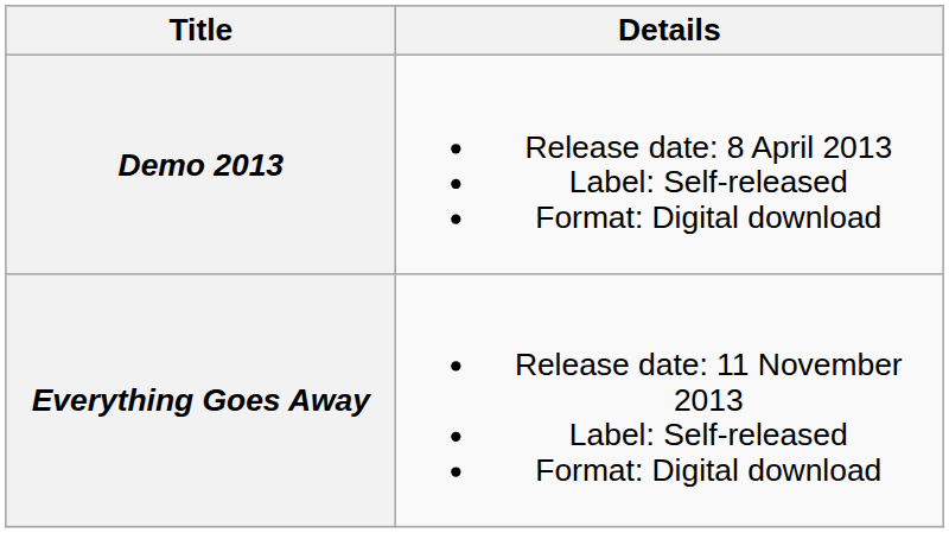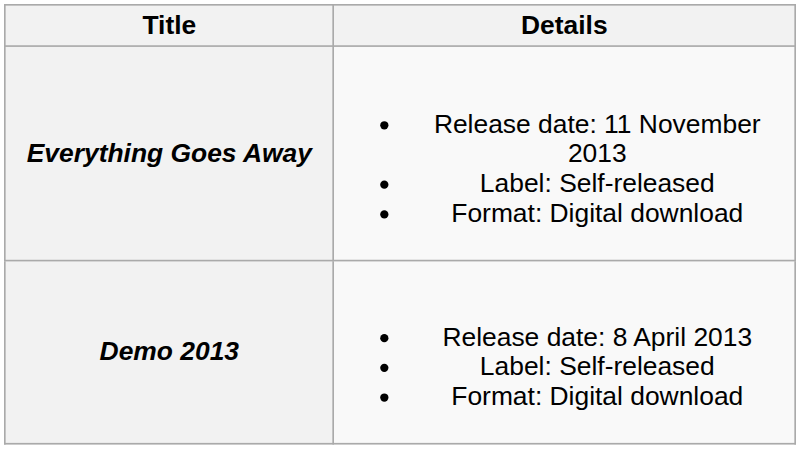 <table class="wikitable plainrowheaders" style="text-align:center;">
 <tr>
 <th style="width:12em;">Title</th>
 <th style="width:17em;">Details</th>
 </tr>
 <tr>
+<th scope="row"><em>Everything Goes Away</em></th>
+<td><br><ul><li>Release date: 11 November 2013</li><li>Label: Self-released</li><li>Format: Digital download</li></ul></td>
+</tr>
+<tr>
 <th scope="row"><em>Demo 2013</em></th>
 <td><br><ul><li>Release date: 8 April 2013</li><li>Label: Self-released</li><li>Format: Digital download</li></ul></td>
 </tr>
-<tr>
-<th scope="row"><em>Everything Goes Away</em></th>
-<td><br><ul><li>Release date: 11 November 2013</li><li>Label: Self-released</li><li>Format: Digital download</li></ul></td>
-</tr>
 </table>
